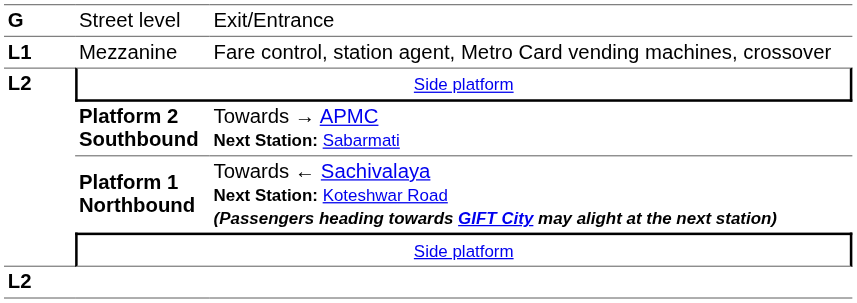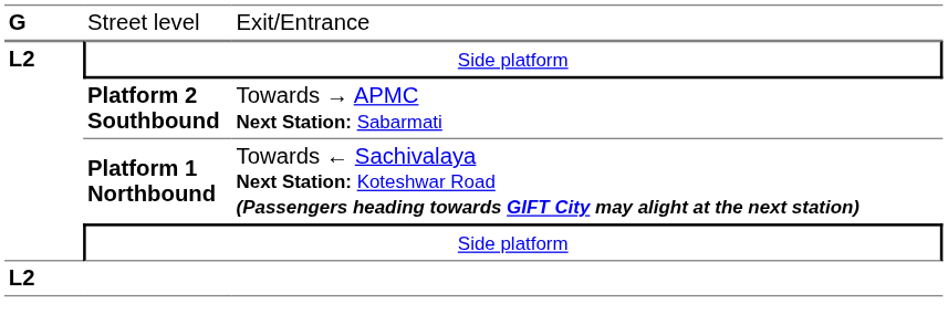 <table table border=0 cellspacing=0 cellpadding=3>
 <tr>
 <td style="border-bottom:solid 1px gray;border-top:solid 1px gray;" width=50 valign=top><strong>G</strong></td>
 <td style="border-top:solid 1px gray;border-bottom:solid 1px gray;" width=100 valign=top>Street level</td>
 <td style="border-top:solid 1px gray;border-bottom:solid 1px gray;" width=500 valign=top>Exit/Entrance</td>
-</tr>
-<tr>
-<td valign=top><strong>L1</strong></td>
-<td valign=top>Mezzanine</td>
-<td valign=top>Fare control, station agent, Metro Card vending machines, crossover<br></td>
 </tr>
 <tr>
 <td style="border-top:solid 1px gray;border-bottom:solid 1px gray;" width=50 rowspan=4 valign=top><strong>L2</strong></td>
 <td style="border-top:solid 1px gray;border-right:solid 2px black;border-left:solid 2px black;border-bottom:solid 2px black;text-align:center;" colspan=2><small><a href='#'>Side platform</a></small></td>
 </tr>
 <tr>
 <td style="border-bottom:solid 1px gray;" width=100><span><strong>Platform 2</strong><br><strong>Southbound</strong></span></td>
 <td style="border-bottom:solid 1px gray;" width=500>Towards → <a href='#'>APMC</a><br><small><strong>Next Station:</strong> <a href='#'>Sabarmati</a></small></td>
 </tr>
 <tr>
 <td><span><strong>Platform 1</strong><br><strong>Northbound</strong></span></td>
 <td>Towards ← <a href='#'>Sachivalaya</a><br><small><strong>Next Station:</strong> <a href='#'>Koteshwar Road</a></small><br><small><strong><em>(Passengers heading towards <a href='#'>GIFT City</a> may alight at the next station)</em></strong></small></td>
 </tr>
 <tr>
 <td style="border-top:solid 2px black;border-right:solid 2px black;border-left:solid 2px black;border-bottom:solid 1px gray;" colspan=2  align=center><small><a href='#'>Side platform</a></small></td>
 </tr>
 <tr>
 <td style="border-bottom:solid 1px gray;" width=50 rowspan=2 valign=top><strong>L2</strong></td>
 <td style="border-bottom:solid 1px gray;" width=100></td>
 <td style="border-bottom:solid 1px gray;" width=500></td>
 </tr>
 <tr>
 </tr>
 </table>
